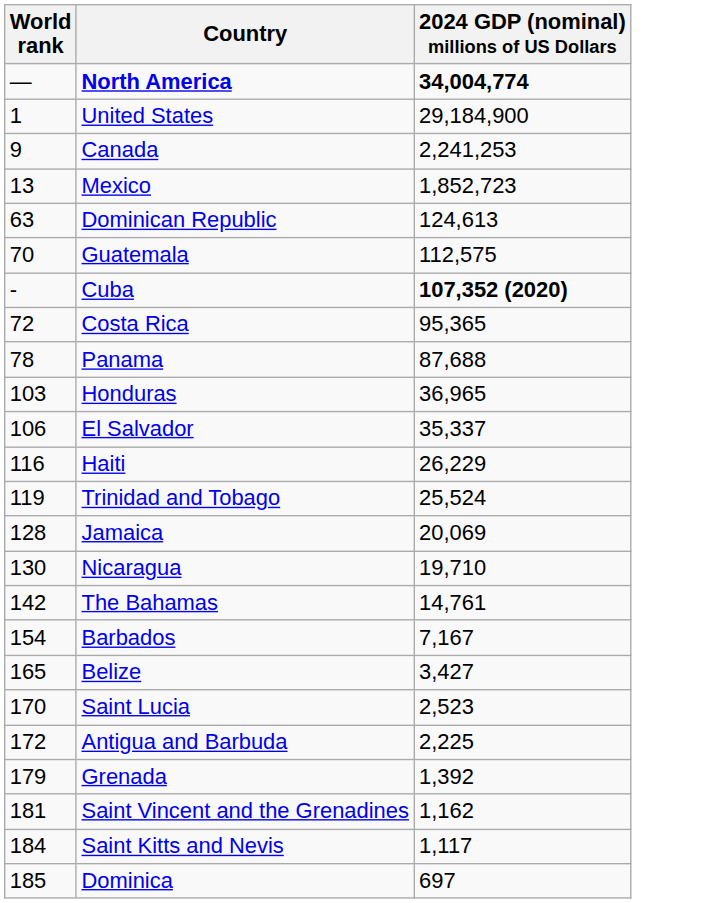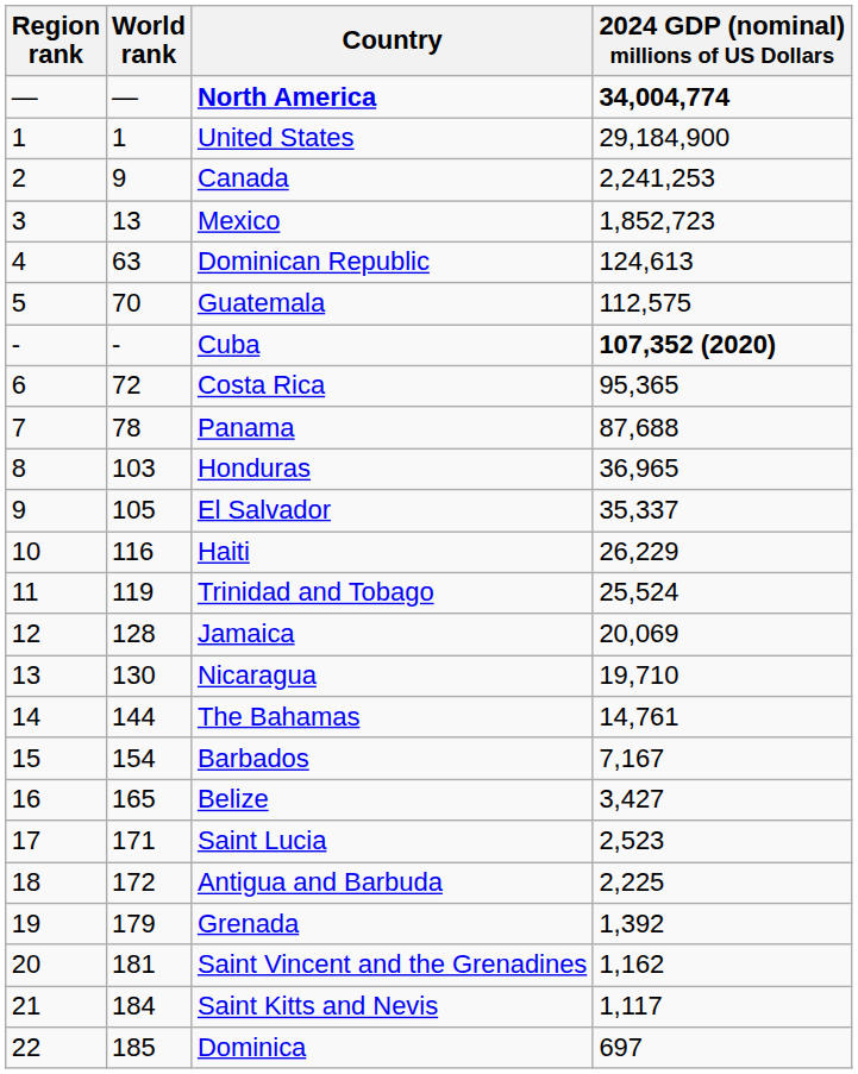 <table class="wikitable sortable">
 <tr>
+<th>Region<br>rank</th>
 <th>World<br>rank</th>
 <th>Country</th>
 <th>2024 GDP (nominal) <br><small>millions of US Dollars</small></th>
 </tr>
 <tr>
 <td>—</td>
+<td>—</td>
 <td><strong><a href='#'>North America</a></strong></td>
 <td><strong>34,004,774</strong></td>
 </tr>
 <tr>
 <td>1</td>
+<td>1</td>
 <td> <a href='#'>United States</a></td>
 <td>29,184,900</td>
 </tr>
 <tr>
+<td>2</td>
 <td>9</td>
 <td> <a href='#'>Canada</a></td>
 <td>2,241,253</td>
 </tr>
 <tr>
+<td>3</td>
 <td>13</td>
 <td> <a href='#'>Mexico</a></td>
 <td>1,852,723</td>
 </tr>
 <tr>
+<td>4</td>
 <td>63</td>
 <td> <a href='#'>Dominican Republic</a></td>
 <td>124,613</td>
 </tr>
 <tr>
+<td>5</td>
 <td>70</td>
 <td> <a href='#'>Guatemala</a></td>
 <td>112,575</td>
 </tr>
 <tr>
 <td>-</td>
+<td>-</td>
 <td> <a href='#'>Cuba</a></td>
 <td><strong>107,352 (2020)</strong></td>
 </tr>
 <tr>
+<td>6</td>
 <td>72</td>
 <td> <a href='#'>Costa Rica</a></td>
 <td>95,365</td>
 </tr>
 <tr>
+<td>7</td>
 <td>78</td>
 <td> <a href='#'>Panama</a></td>
 <td>87,688</td>
 </tr>
 <tr>
+<td>8</td>
 <td>103</td>
 <td> <a href='#'>Honduras</a></td>
 <td>36,965</td>
 </tr>
 <tr>
-<td>106</td>
+<td>9</td>
+<td>105</td>
 <td> <a href='#'>El Salvador</a></td>
 <td>35,337</td>
 </tr>
 <tr>
+<td>10</td>
 <td>116</td>
 <td> <a href='#'>Haiti</a></td>
 <td>26,229</td>
 </tr>
 <tr>
+<td>11</td>
 <td>119</td>
 <td> <a href='#'>Trinidad and Tobago</a></td>
 <td>25,524</td>
 </tr>
 <tr>
+<td>12</td>
 <td>128</td>
 <td> <a href='#'>Jamaica</a></td>
 <td>20,069</td>
 </tr>
 <tr>
+<td>13</td>
 <td>130</td>
 <td> <a href='#'>Nicaragua</a></td>
 <td>19,710</td>
 </tr>
 <tr>
-<td>142</td>
+<td>14</td>
+<td>144</td>
 <td> <a href='#'>The Bahamas</a></td>
 <td>14,761</td>
 </tr>
 <tr>
+<td>15</td>
 <td>154</td>
 <td> <a href='#'>Barbados</a></td>
 <td>7,167</td>
 </tr>
 <tr>
+<td>16</td>
 <td>165</td>
 <td> <a href='#'>Belize</a></td>
 <td>3,427</td>
 </tr>
 <tr>
-<td>170</td>
+<td>17</td>
+<td>171</td>
 <td> <a href='#'>Saint Lucia</a></td>
 <td>2,523</td>
 </tr>
 <tr>
+<td>18</td>
 <td>172</td>
 <td> <a href='#'>Antigua and Barbuda</a></td>
 <td>2,225</td>
 </tr>
 <tr>
+<td>19</td>
 <td>179</td>
 <td> <a href='#'>Grenada</a></td>
 <td>1,392</td>
 </tr>
 <tr>
+<td>20</td>
 <td>181</td>
 <td> <a href='#'>Saint Vincent and the Grenadines</a></td>
 <td>1,162</td>
 </tr>
 <tr>
+<td>21</td>
 <td>184</td>
 <td> <a href='#'>Saint Kitts and Nevis</a></td>
 <td>1,117</td>
 </tr>
 <tr>
+<td>22</td>
 <td>185</td>
 <td> <a href='#'>Dominica</a></td>
 <td>697</td>
 </tr>
 </table>
